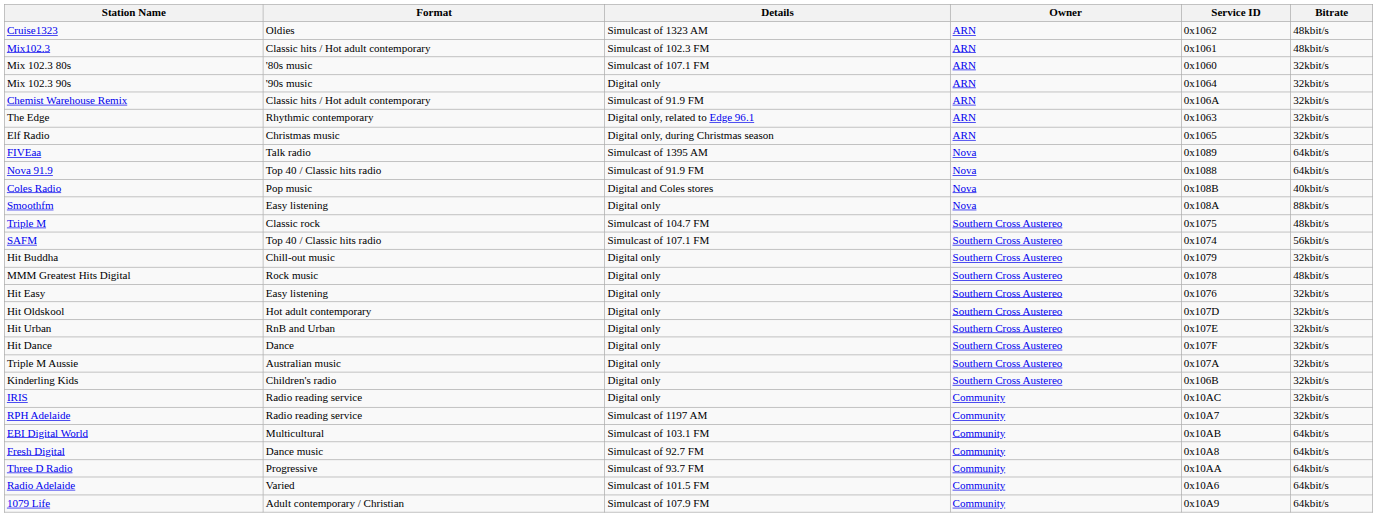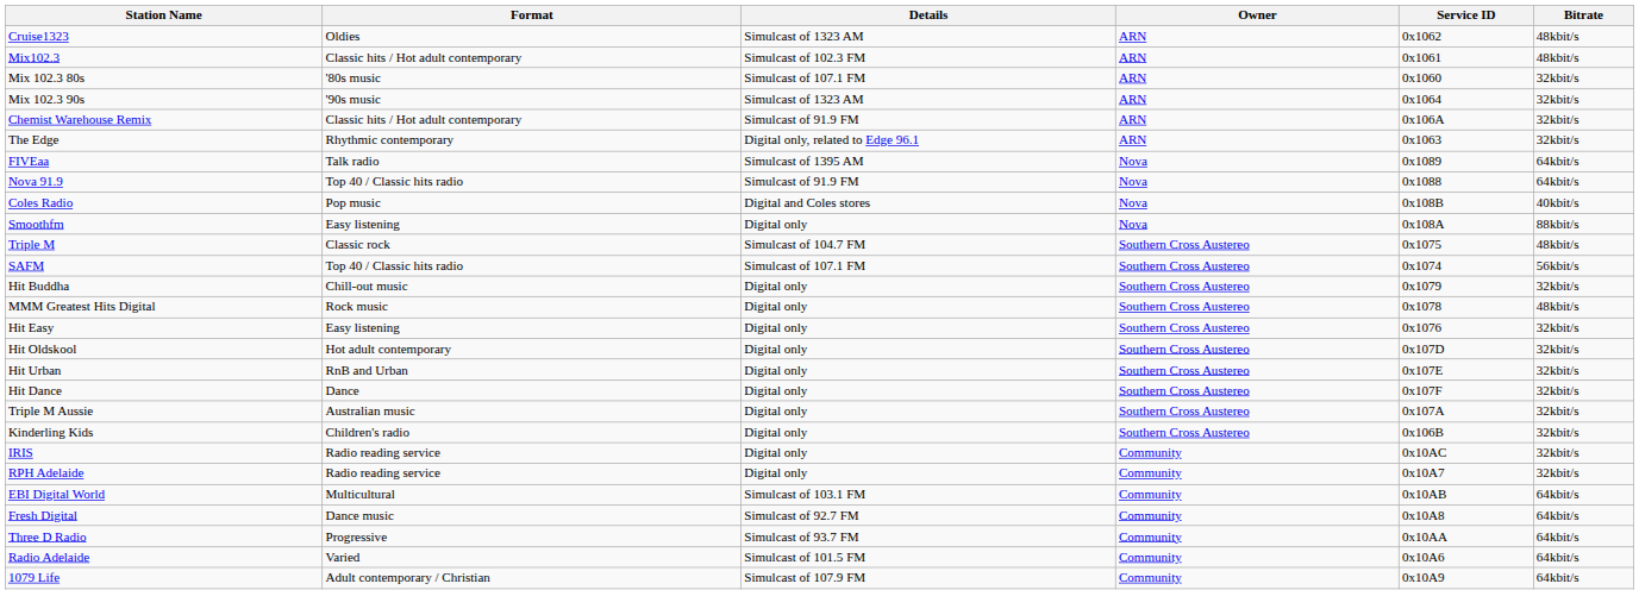 <table class="wikitable sortable" width="100%">
 <tr>
 <th>Station Name</th>
 <th>Format</th>
 <th>Details</th>
 <th>Owner</th>
 <th>Service ID</th>
 <th>Bitrate</th>
 </tr>
 <tr>
 <td><a href='#'>Cruise1323</a></td>
 <td>Oldies</td>
 <td>Simulcast of 1323 AM</td>
 <td><a href='#'>ARN</a></td>
 <td>0x1062</td>
 <td>48kbit/s</td>
 </tr>
 <tr>
 <td><a href='#'>Mix102.3</a></td>
 <td>Classic hits / Hot adult contemporary</td>
 <td>Simulcast of 102.3 FM</td>
 <td><a href='#'>ARN</a></td>
 <td>0x1061</td>
 <td>48kbit/s</td>
 </tr>
 <tr>
 <td>Mix 102.3 80s</td>
 <td>'80s music</td>
 <td>Simulcast of 107.1 FM</td>
 <td><a href='#'>ARN</a></td>
 <td>0x1060</td>
 <td>32kbit/s</td>
 </tr>
 <tr>
 <td>Mix 102.3 90s</td>
 <td>'90s music</td>
-<td>Digital only</td>
+<td>Simulcast of 1323 AM</td>
 <td><a href='#'>ARN</a></td>
 <td>0x1064</td>
 <td>32kbit/s</td>
 </tr>
 <tr>
 <td><a href='#'>Chemist Warehouse Remix</a></td>
 <td>Classic hits / Hot adult contemporary</td>
 <td>Simulcast of 91.9 FM</td>
 <td><a href='#'>ARN</a></td>
 <td>0x106A</td>
 <td>32kbit/s</td>
 </tr>
 <tr>
 <td>The Edge</td>
 <td>Rhythmic contemporary</td>
 <td>Digital only, related to <a href='#'>Edge 96.1</a></td>
 <td><a href='#'>ARN</a></td>
 <td>0x1063</td>
-<td>32kbit/s</td>
-</tr>
-<tr>
-<td>Elf Radio</td>
-<td>Christmas music</td>
-<td>Digital only, during Christmas season</td>
-<td><a href='#'>ARN</a></td>
-<td>0x1065</td>
 <td>32kbit/s</td>
 </tr>
 <tr>
 <td><a href='#'>FIVEaa</a></td>
 <td>Talk radio</td>
 <td>Simulcast of 1395 AM</td>
 <td><a href='#'>Nova</a></td>
 <td>0x1089</td>
 <td>64kbit/s</td>
 </tr>
 <tr>
 <td><a href='#'>Nova 91.9</a></td>
 <td>Top 40 / Classic hits radio</td>
 <td>Simulcast of 91.9 FM</td>
 <td><a href='#'>Nova</a></td>
 <td>0x1088</td>
 <td>64kbit/s</td>
 </tr>
 <tr>
 <td><a href='#'>Coles Radio</a></td>
 <td>Pop music</td>
 <td>Digital and Coles stores</td>
 <td><a href='#'>Nova</a></td>
 <td>0x108B</td>
 <td>40kbit/s</td>
 </tr>
 <tr>
 <td><a href='#'>Smoothfm</a></td>
 <td>Easy listening</td>
 <td>Digital only</td>
 <td><a href='#'>Nova</a></td>
 <td>0x108A</td>
 <td>88kbit/s</td>
 </tr>
 <tr>
 <td><a href='#'>Triple M</a></td>
 <td>Classic rock</td>
 <td>Simulcast of 104.7 FM</td>
 <td><a href='#'>Southern Cross Austereo</a></td>
 <td>0x1075</td>
 <td>48kbit/s</td>
 </tr>
 <tr>
 <td><a href='#'>SAFM</a></td>
 <td>Top 40 / Classic hits radio</td>
 <td>Simulcast of 107.1 FM</td>
 <td><a href='#'>Southern Cross Austereo</a></td>
 <td>0x1074</td>
 <td>56kbit/s</td>
 </tr>
 <tr>
 <td>Hit Buddha</td>
 <td>Chill-out music</td>
 <td>Digital only</td>
 <td><a href='#'>Southern Cross Austereo</a></td>
 <td>0x1079</td>
 <td>32kbit/s</td>
 </tr>
 <tr>
 <td>MMM Greatest Hits Digital</td>
 <td>Rock music</td>
 <td>Digital only</td>
 <td><a href='#'>Southern Cross Austereo</a></td>
 <td>0x1078</td>
 <td>48kbit/s</td>
 </tr>
 <tr>
 <td>Hit Easy</td>
 <td>Easy listening</td>
 <td>Digital only</td>
 <td><a href='#'>Southern Cross Austereo</a></td>
 <td>0x1076</td>
 <td>32kbit/s</td>
 </tr>
 <tr>
 <td>Hit Oldskool</td>
 <td>Hot adult contemporary</td>
 <td>Digital only</td>
 <td><a href='#'>Southern Cross Austereo</a></td>
 <td>0x107D</td>
 <td>32kbit/s</td>
 </tr>
 <tr>
 <td>Hit Urban</td>
 <td>RnB and Urban</td>
 <td>Digital only</td>
 <td><a href='#'>Southern Cross Austereo</a></td>
 <td>0x107E</td>
 <td>32kbit/s</td>
 </tr>
 <tr>
 <td>Hit Dance</td>
 <td>Dance</td>
 <td>Digital only</td>
 <td><a href='#'>Southern Cross Austereo</a></td>
 <td>0x107F</td>
 <td>32kbit/s</td>
 </tr>
 <tr>
 <td>Triple M Aussie</td>
 <td>Australian music</td>
 <td>Digital only</td>
 <td><a href='#'>Southern Cross Austereo</a></td>
 <td>0x107A</td>
 <td>32kbit/s</td>
 </tr>
 <tr>
 <td>Kinderling Kids</td>
 <td>Children's radio</td>
 <td>Digital only</td>
 <td><a href='#'>Southern Cross Austereo</a></td>
 <td>0x106B</td>
 <td>32kbit/s</td>
 </tr>
 <tr>
 <td><a href='#'>IRIS</a></td>
 <td>Radio reading service</td>
 <td>Digital only</td>
 <td><a href='#'>Community</a></td>
 <td>0x10AC</td>
 <td>32kbit/s</td>
 </tr>
 <tr>
 <td><a href='#'>RPH Adelaide</a></td>
 <td>Radio reading service</td>
-<td>Simulcast of 1197 AM</td>
+<td>Digital only</td>
 <td><a href='#'>Community</a></td>
 <td>0x10A7</td>
 <td>32kbit/s</td>
 </tr>
 <tr>
 <td><a href='#'>EBI Digital World</a></td>
 <td>Multicultural</td>
 <td>Simulcast of 103.1 FM</td>
 <td><a href='#'>Community</a></td>
 <td>0x10AB</td>
 <td>64kbit/s</td>
 </tr>
 <tr>
 <td><a href='#'>Fresh Digital</a></td>
 <td>Dance music</td>
 <td>Simulcast of 92.7 FM</td>
 <td><a href='#'>Community</a></td>
 <td>0x10A8</td>
 <td>64kbit/s</td>
 </tr>
 <tr>
 <td><a href='#'>Three D Radio</a></td>
 <td>Progressive</td>
 <td>Simulcast of 93.7 FM</td>
 <td><a href='#'>Community</a></td>
 <td>0x10AA</td>
 <td>64kbit/s</td>
 </tr>
 <tr>
 <td><a href='#'>Radio Adelaide</a></td>
 <td>Varied</td>
 <td>Simulcast of 101.5 FM</td>
 <td><a href='#'>Community</a></td>
 <td>0x10A6</td>
 <td>64kbit/s</td>
 </tr>
 <tr>
 <td><a href='#'>1079 Life</a></td>
 <td>Adult contemporary / Christian</td>
 <td>Simulcast of 107.9 FM</td>
 <td><a href='#'>Community</a></td>
 <td>0x10A9</td>
 <td>64kbit/s</td>
 </tr>
 </table>
